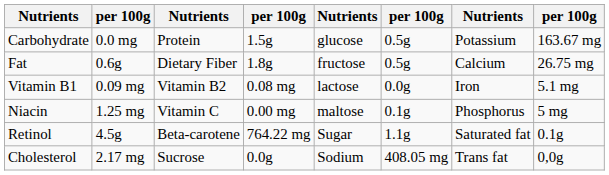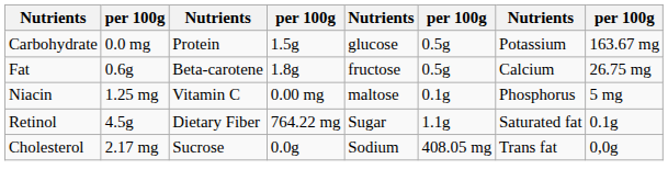 <table class="wikitable">
 <tr>
 <th>Nutrients</th>
 <th>per 100g</th>
 <th>Nutrients</th>
 <th>per 100g</th>
 <th>Nutrients</th>
 <th>per 100g</th>
 <th>Nutrients</th>
 <th>per 100g</th>
 </tr>
 <tr>
 <td>Carbohydrate</td>
 <td>0.0 mg</td>
 <td>Protein</td>
 <td>1.5g</td>
 <td>glucose</td>
 <td>0.5g</td>
 <td>Potassium</td>
 <td>163.67 mg</td>
 </tr>
 <tr>
 <td>Fat</td>
 <td>0.6g</td>
-<td>Dietary Fiber</td>
+<td>Beta-carotene</td>
 <td>1.8g</td>
 <td>fructose</td>
 <td>0.5g</td>
 <td>Calcium</td>
 <td>26.75 mg</td>
-</tr>
-<tr>
-<td>Vitamin B1</td>
-<td>0.09 mg</td>
-<td>Vitamin B2</td>
-<td>0.08 mg</td>
-<td>lactose</td>
-<td>0.0g</td>
-<td>Iron</td>
-<td>5.1 mg</td>
 </tr>
 <tr>
 <td>Niacin</td>
 <td>1.25 mg</td>
 <td>Vitamin C</td>
 <td>0.00 mg</td>
 <td>maltose</td>
 <td>0.1g</td>
 <td>Phosphorus</td>
 <td>5 mg</td>
 </tr>
 <tr>
 <td>Retinol</td>
 <td>4.5g</td>
-<td>Beta-carotene</td>
+<td>Dietary Fiber</td>
 <td>764.22 mg</td>
 <td>Sugar</td>
 <td>1.1g</td>
 <td>Saturated fat</td>
 <td>0.1g</td>
 </tr>
 <tr>
 <td>Cholesterol</td>
 <td>2.17 mg</td>
 <td>Sucrose</td>
 <td>0.0g</td>
 <td>Sodium</td>
 <td>408.05 mg</td>
 <td>Trans fat</td>
 <td>0,0g</td>
 </tr>
 </table>
